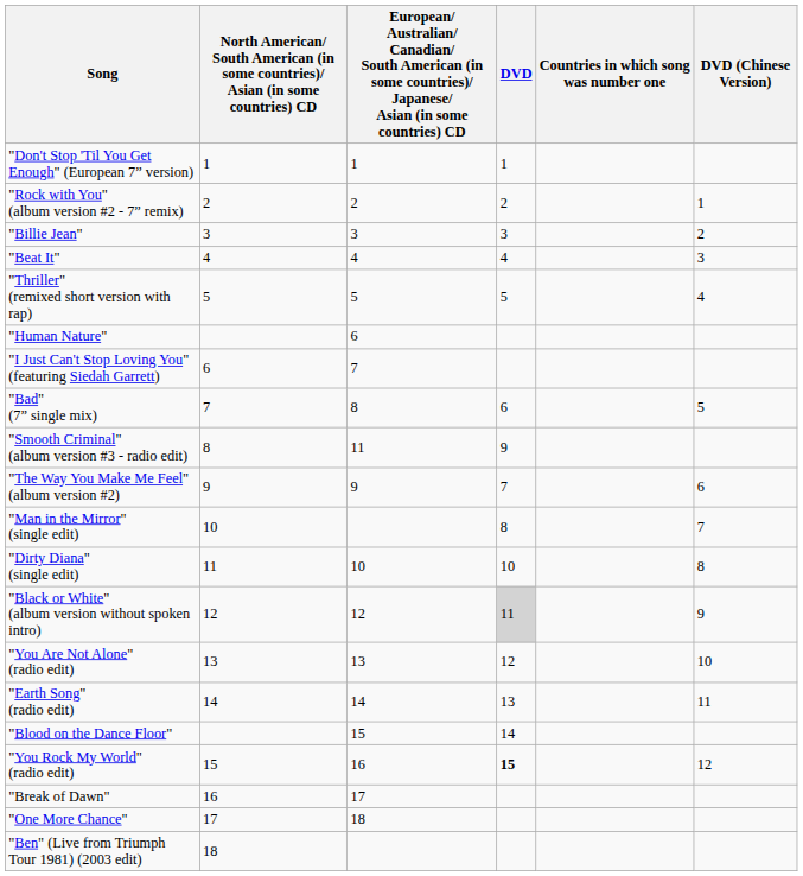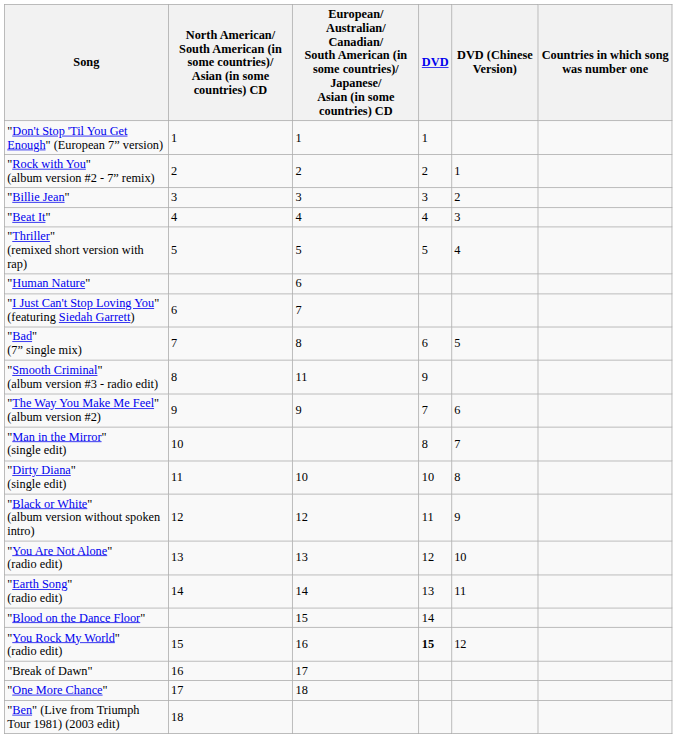 <table class="wikitable sortable">
 <tr>
 <th>Song</th>
 <th>North American/<br>South American (in some countries)/<br>Asian (in some countries) CD</th>
 <th>European/<br>Australian/<br>Canadian/<br>South American (in some countries)/<br>Japanese/<br>Asian (in some countries) CD</th>
 <th><a href='#'>DVD</a></th>
+<th>DVD (Chinese Version)</th>
 <th>Countries in which song was number one</th>
-<th>DVD (Chinese Version)</th>
 </tr>
 <tr>
 <td>"<a href='#'>Don't Stop 'Til You Get Enough</a>" (European 7” version)</td>
 <td>1</td>
 <td>1</td>
 <td>1</td>
 <td></td>
 <td></td>
 </tr>
 <tr>
 <td>"<a href='#'>Rock with You</a>" <br>(album version #2 - 7” remix)</td>
 <td>2</td>
 <td>2</td>
 <td>2</td>
+<td>1</td>
 <td></td>
-<td>1</td>
 </tr>
 <tr>
 <td>"<a href='#'>Billie Jean</a>"</td>
 <td>3</td>
 <td>3</td>
 <td>3</td>
+<td>2</td>
 <td></td>
-<td>2</td>
 </tr>
 <tr>
 <td>"<a href='#'>Beat It</a>"</td>
 <td>4</td>
 <td>4</td>
 <td>4</td>
+<td>3</td>
 <td></td>
-<td>3</td>
 </tr>
 <tr>
 <td>"<a href='#'>Thriller</a>" <br>(remixed short version with rap)</td>
 <td>5</td>
 <td>5</td>
 <td>5</td>
+<td>4</td>
 <td></td>
-<td>4</td>
 </tr>
 <tr>
 <td>"<a href='#'>Human Nature</a>"</td>
 <td></td>
 <td>6</td>
 <td></td>
 <td></td>
 <td></td>
 </tr>
 <tr>
 <td>"<a href='#'>I Just Can't Stop Loving You</a>" (featuring <a href='#'>Siedah Garrett</a>)</td>
 <td>6</td>
 <td>7</td>
 <td></td>
 <td></td>
 <td></td>
 </tr>
 <tr>
 <td>"<a href='#'>Bad</a>" <br>(7” single mix)</td>
 <td>7</td>
 <td>8</td>
 <td>6</td>
+<td>5</td>
 <td></td>
-<td>5</td>
 </tr>
 <tr>
 <td>"<a href='#'>Smooth Criminal</a>" <br>(album version #3 - radio edit)</td>
 <td>8</td>
 <td>11</td>
 <td>9</td>
 <td></td>
 <td></td>
 </tr>
 <tr>
 <td>"<a href='#'>The Way You Make Me Feel</a>" <br>(album version #2)</td>
 <td>9</td>
 <td>9</td>
 <td>7</td>
+<td>6</td>
 <td></td>
-<td>6</td>
 </tr>
 <tr>
 <td>"<a href='#'>Man in the Mirror</a>" <br>(single edit)</td>
 <td>10</td>
 <td></td>
 <td>8</td>
+<td>7</td>
 <td></td>
-<td>7</td>
 </tr>
 <tr>
 <td>"<a href='#'>Dirty Diana</a>" <br>(single edit)</td>
 <td>11</td>
 <td>10</td>
 <td>10</td>
+<td>8</td>
 <td></td>
-<td>8</td>
 </tr>
 <tr>
 <td>"<a href='#'>Black or White</a>" <br>(album version without spoken intro)</td>
 <td>12</td>
 <td>12</td>
-<td style="background: lightgrey;">11</td>
+<td>11</td>
+<td>9</td>
 <td></td>
-<td>9</td>
 </tr>
 <tr>
 <td>"<a href='#'>You Are Not Alone</a>" <br>(radio edit)</td>
 <td>13</td>
 <td>13</td>
 <td>12</td>
+<td>10</td>
 <td> </td>
-<td>10</td>
 </tr>
 <tr>
 <td>"<a href='#'>Earth Song</a>" <br>(radio edit)</td>
 <td>14</td>
 <td>14</td>
 <td>13</td>
+<td>11</td>
 <td></td>
-<td>11</td>
 </tr>
 <tr>
 <td>"<a href='#'>Blood on the Dance Floor</a>"</td>
 <td></td>
 <td>15</td>
 <td>14</td>
 <td></td>
 <td></td>
 </tr>
 <tr>
 <td>"<a href='#'>You Rock My World</a>" <br>(radio edit)</td>
 <td>15</td>
 <td>16</td>
 <td><strong>15</strong></td>
+<td>12</td>
 <td></td>
-<td>12</td>
 </tr>
 <tr>
 <td>"Break of Dawn"</td>
 <td>16</td>
 <td>17</td>
 <td></td>
 <td></td>
 <td></td>
 </tr>
 <tr>
 <td>"<a href='#'>One More Chance</a>"</td>
 <td>17</td>
 <td>18</td>
 <td></td>
 <td></td>
 <td></td>
 </tr>
 <tr>
 <td>"<a href='#'>Ben</a>" (Live from Triumph Tour 1981) (2003 edit)</td>
 <td>18</td>
 <td></td>
 <td></td>
 <td></td>
 <td></td>
 </tr>
 </table>
